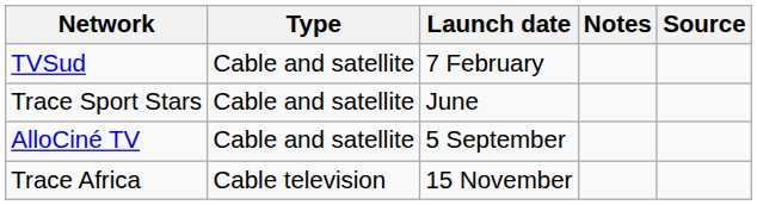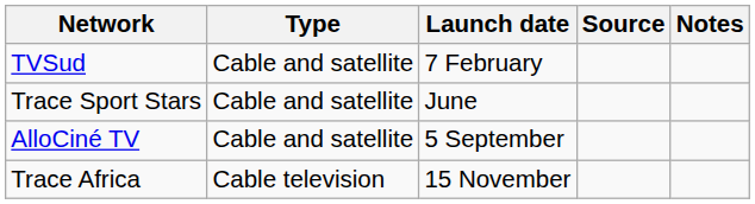 <table class="wikitable sortable">
 <tr>
 <th>Network</th>
 <th>Type</th>
 <th>Launch date</th>
+<th>Source</th>
 <th>Notes</th>
-<th>Source</th>
 </tr>
 <tr>
 <td><a href='#'>TVSud</a></td>
 <td>Cable and satellite</td>
 <td>7 February</td>
 <td></td>
 <td></td>
 </tr>
 <tr>
 <td>Trace Sport Stars</td>
 <td>Cable and satellite</td>
 <td>June</td>
 <td></td>
 <td></td>
 </tr>
 <tr>
 <td><a href='#'>AlloCiné TV</a></td>
 <td>Cable and satellite</td>
 <td>5 September</td>
 <td></td>
 <td></td>
 </tr>
 <tr>
 <td>Trace Africa</td>
 <td>Cable television</td>
 <td>15 November</td>
 <td></td>
 <td></td>
 </tr>
 </table>
